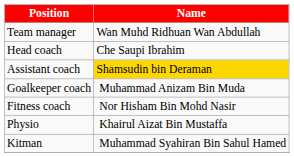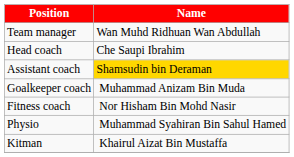 <table class="wikitable">
 <tr>
 <th style="background:red; color:white; text-align:center;">Position</th>
 <th style="background:red; color:white; text-align:center;">Name</th>
 </tr>
 <tr>
 <td>Team manager</td>
 <td> Wan Muhd Ridhuan Wan Abdullah</td>
 </tr>
 <tr>
 <td>Head coach</td>
 <td> Che Saupi Ibrahim</td>
 </tr>
 <tr>
 <td>Assistant coach</td>
 <td style="background: gold;"> Shamsudin bin Deraman</td>
 </tr>
 <tr>
 <td>Goalkeeper coach</td>
 <td> Muhammad Anizam Bin Muda</td>
 </tr>
 <tr>
 <td>Fitness coach</td>
 <td> Nor Hisham Bin Mohd Nasir</td>
 </tr>
 <tr>
 <td>Physio</td>
-<td> Khairul Aizat Bin Mustaffa</td>
+<td> Muhammad Syahiran Bin Sahul Hamed</td>
 </tr>
 <tr>
 <td>Kitman</td>
-<td> Muhammad Syahiran Bin Sahul Hamed</td>
+<td> Khairul Aizat Bin Mustaffa</td>
 </tr>
 <tr>
 </tr>
 </table>
